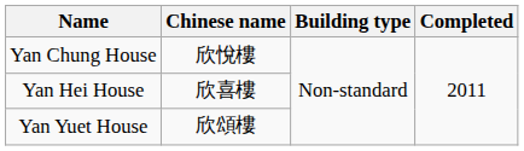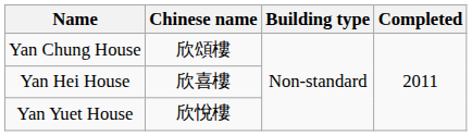 <table class="wikitable" style="text-align: center">
 <tr>
 <th>Name</th>
 <th>Chinese name</th>
 <th>Building type</th>
 <th>Completed</th>
 </tr>
 <tr>
 <td>Yan Chung House</td>
-<td>欣悅樓</td>
+<td>欣頌樓</td>
 <td rowspan="3">Non-standard</td>
 <td rowspan="3">2011</td>
 </tr>
 <tr>
 <td>Yan Hei House</td>
 <td>欣喜樓</td>
 </tr>
 <tr>
 <td>Yan Yuet House</td>
-<td>欣頌樓</td>
+<td>欣悅樓</td>
 </tr>
 </table>
